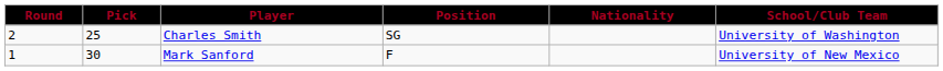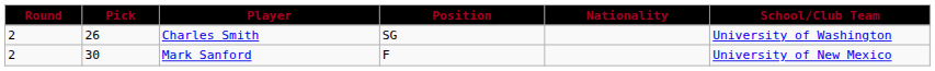 <table class="wikitable sortable sortable">
 <tr>
 <th style="background:#000000;color:#A50021;" width="7%">Round</th>
 <th style="background:#000000;color:#A50021;" width="7%">Pick</th>
 <th style="background:#000000;color:#A50021;" width="20%">Player</th>
 <th style="background:#000000;color:#A50021;" width="15%">Position</th>
 <th style="background:#000000;color:#A50021;" width="15%">Nationality</th>
 <th style="background:#000000;color:#A50021;" width="20%">School/Club Team</th>
 </tr>
 <tr>
 <td>2</td>
-<td>25</td>
+<td>26</td>
 <td><a href='#'>Charles Smith</a></td>
 <td>SG</td>
 <td></td>
 <td><a href='#'>University of Washington</a></td>
 </tr>
 <tr>
-<td>1</td>
+<td>2</td>
 <td>30</td>
 <td><a href='#'>Mark Sanford</a></td>
 <td>F</td>
 <td></td>
 <td><a href='#'>University of New Mexico</a></td>
 </tr>
 </table>
